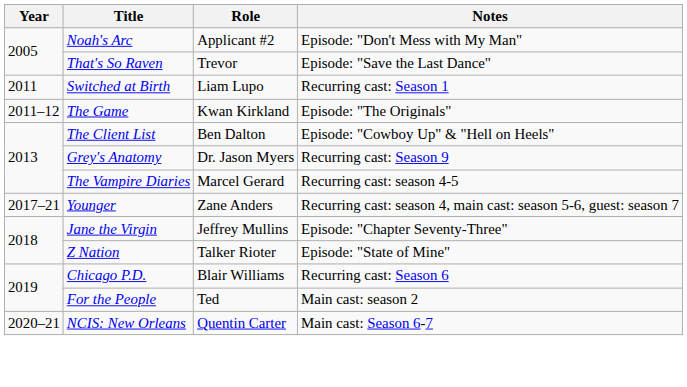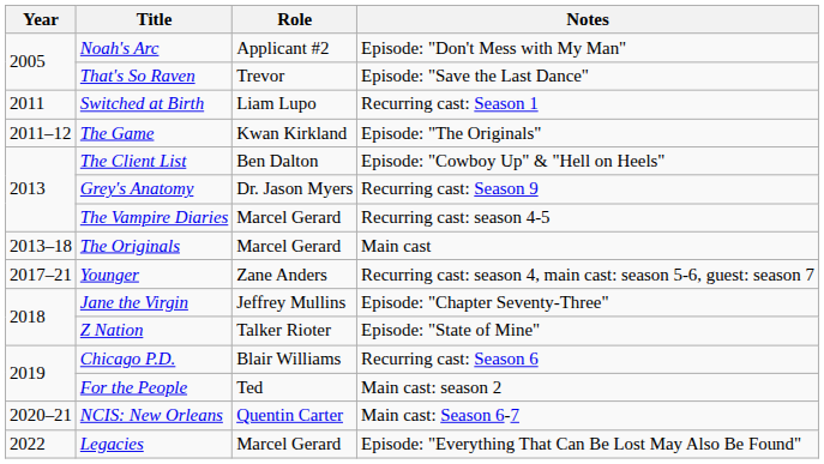 <table class="wikitable sortable">
 <tr>
 <th>Year</th>
 <th>Title</th>
 <th>Role</th>
 <th class="unsortable">Notes</th>
 </tr>
 <tr>
 <td rowspan="2">2005</td>
 <td><em><a href='#'>Noah's Arc</a></em></td>
 <td>Applicant #2</td>
 <td>Episode: "Don't Mess with My Man"</td>
 </tr>
 <tr>
 <td><em><a href='#'>That's So Raven</a></em></td>
 <td>Trevor</td>
 <td>Episode: "Save the Last Dance"</td>
 </tr>
 <tr>
 <td>2011</td>
 <td><em><a href='#'>Switched at Birth</a></em></td>
 <td>Liam Lupo</td>
 <td>Recurring cast: <a href='#'>Season 1</a></td>
 </tr>
 <tr>
 <td>2011–12</td>
 <td><em><a href='#'>The Game</a></em></td>
 <td>Kwan Kirkland</td>
 <td>Episode: "The Originals"</td>
 </tr>
 <tr>
 <td rowspan="3">2013</td>
 <td><em><a href='#'>The Client List</a></em></td>
 <td>Ben Dalton</td>
 <td>Episode: "Cowboy Up" & "Hell on Heels"</td>
 </tr>
 <tr>
 <td><em><a href='#'>Grey's Anatomy</a></em></td>
 <td>Dr. Jason Myers</td>
 <td>Recurring cast: <a href='#'>Season 9</a></td>
 </tr>
 <tr>
 <td><em><a href='#'>The Vampire Diaries</a></em></td>
 <td>Marcel Gerard</td>
 <td>Recurring cast: season 4-5</td>
 </tr>
 <tr>
+<td>2013–18</td>
+<td><em><a href='#'>The Originals</a></em></td>
+<td>Marcel Gerard</td>
+<td>Main cast</td>
+</tr>
+<tr>
 <td>2017–21</td>
 <td><em><a href='#'>Younger</a></em> </td>
 <td>Zane Anders</td>
 <td>Recurring cast: season 4, main cast: season 5-6, guest: season 7</td>
 </tr>
 <tr>
 <td rowspan="2">2018</td>
 <td><em><a href='#'>Jane the Virgin</a></em></td>
 <td>Jeffrey Mullins</td>
 <td>Episode: "Chapter Seventy-Three"</td>
 </tr>
 <tr>
 <td><em><a href='#'>Z Nation</a></em></td>
 <td>Talker Rioter</td>
 <td>Episode: "State of Mine"</td>
 </tr>
 <tr>
 <td rowspan="2">2019</td>
 <td><em><a href='#'>Chicago P.D.</a></em></td>
 <td>Blair Williams</td>
 <td>Recurring cast: <a href='#'>Season 6</a></td>
 </tr>
 <tr>
 <td><em><a href='#'>For the People</a></em></td>
 <td>Ted</td>
 <td>Main cast: season 2</td>
 </tr>
 <tr>
 <td>2020–21</td>
 <td><em><a href='#'>NCIS: New Orleans</a></em></td>
 <td><a href='#'>Quentin Carter</a></td>
 <td>Main cast: <a href='#'>Season 6</a>-<a href='#'>7</a></td>
 </tr>
+<tr>
+<td>2022</td>
+<td><em><a href='#'>Legacies</a></em> </td>
+<td>Marcel Gerard</td>
+<td>Episode: "Everything That Can Be Lost May Also Be Found"</td>
+</tr>
 </table>
